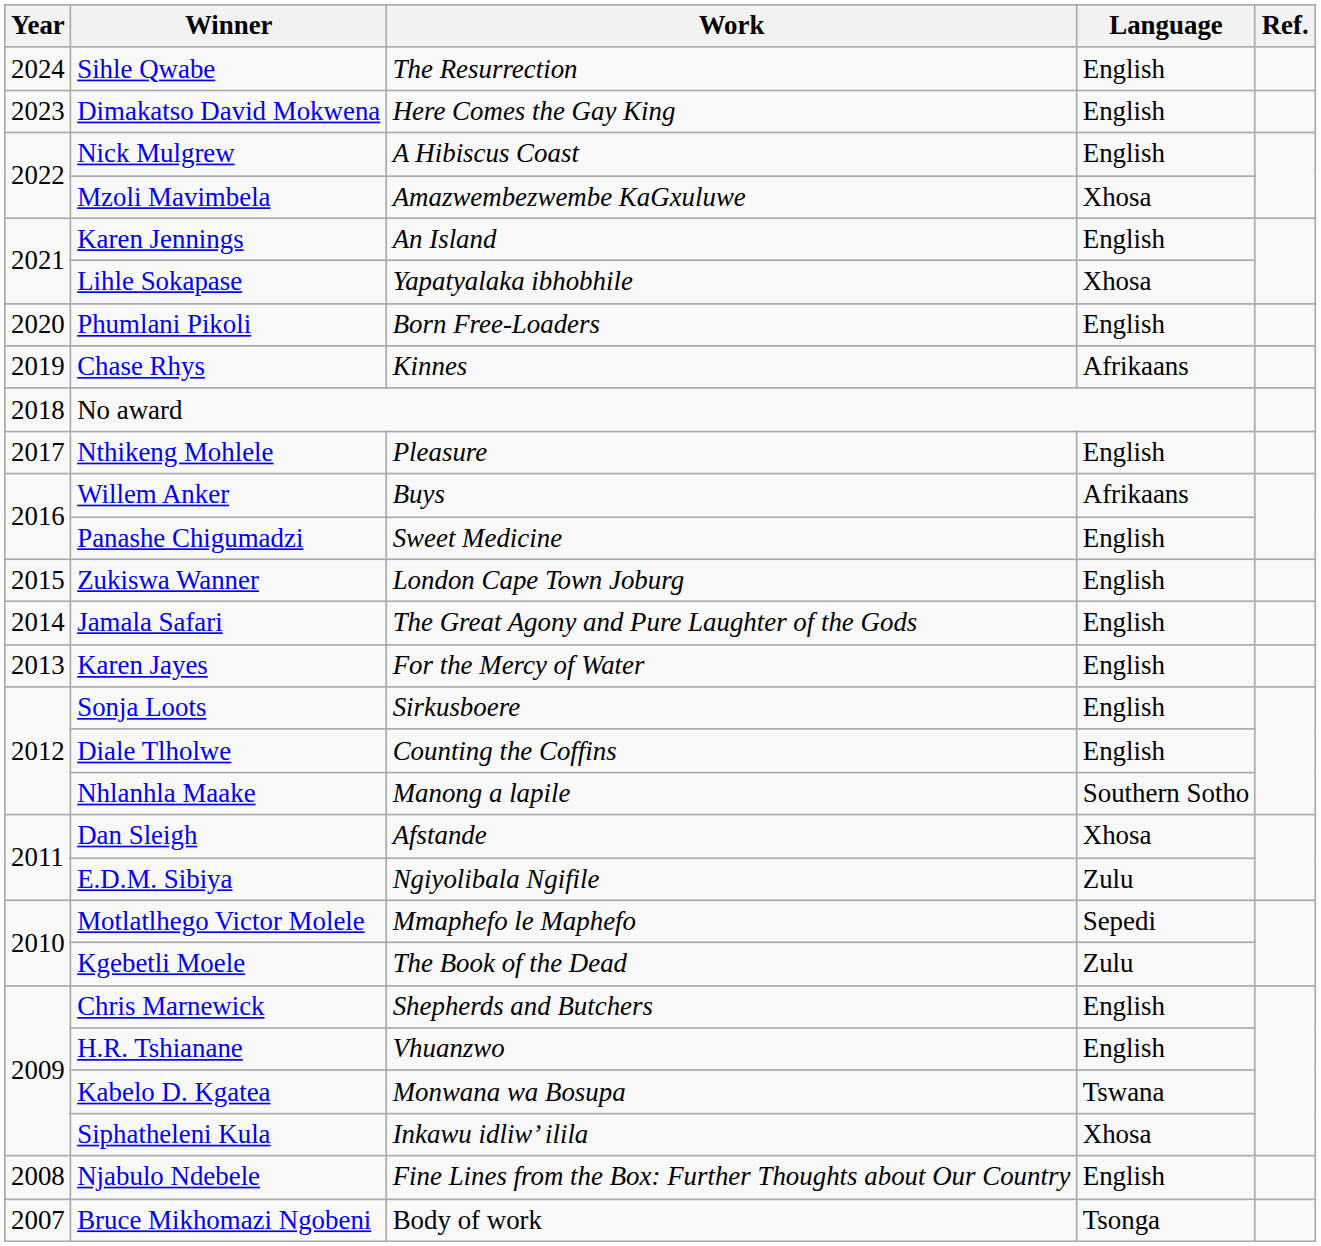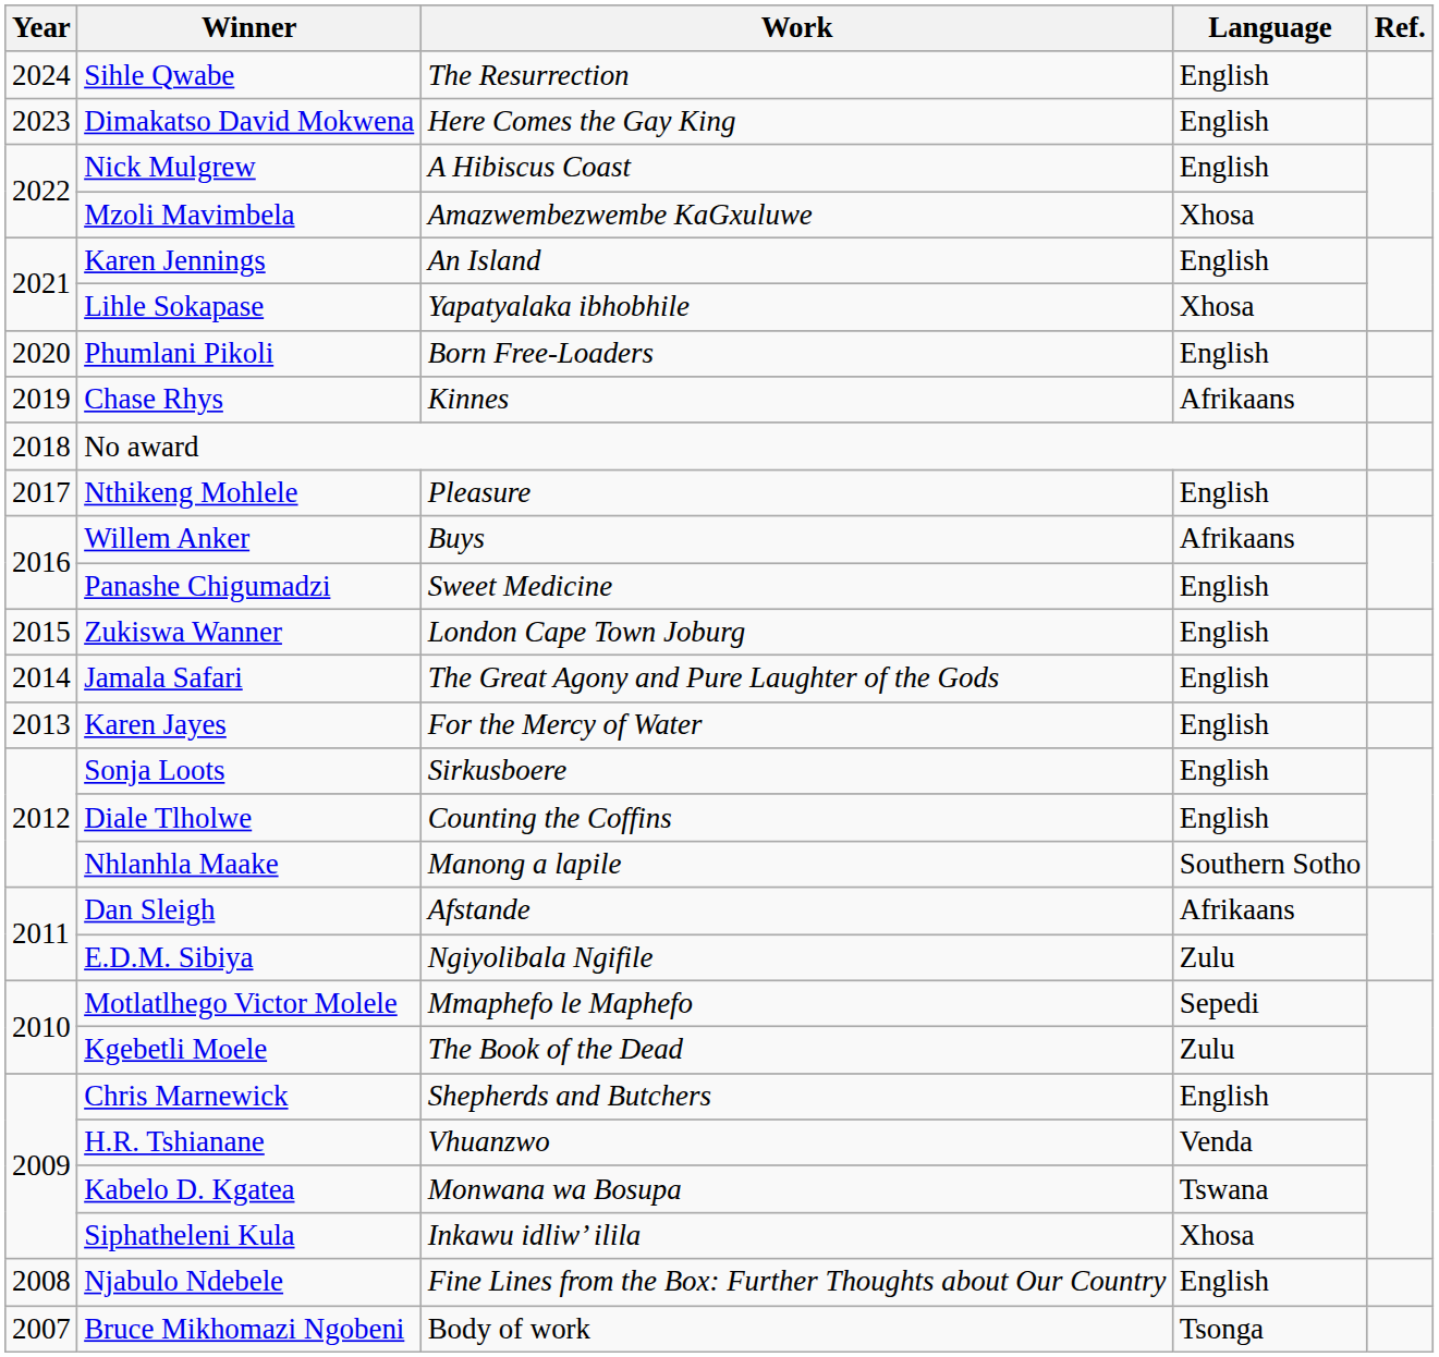 <table class="wikitable sortable">
 <tr>
 <th>Year</th>
 <th>Winner</th>
 <th>Work</th>
 <th>Language</th>
 <th>Ref.</th>
 </tr>
 <tr>
 <td>2024</td>
 <td><a href='#'>Sihle Qwabe</a></td>
 <td><em>The Resurrection</em></td>
 <td>English</td>
 <td></td>
 </tr>
 <tr>
 <td>2023</td>
 <td><a href='#'>Dimakatso David Mokwena</a></td>
 <td><em>Here Comes the Gay King</em></td>
 <td>English</td>
 <td></td>
 </tr>
 <tr>
 <td rowspan="2">2022</td>
 <td><a href='#'>Nick Mulgrew</a></td>
 <td><em>A Hibiscus Coast</em></td>
 <td>English</td>
 <td rowspan="2"></td>
 </tr>
 <tr>
 <td><a href='#'>Mzoli Mavimbela</a></td>
 <td><em>Amazwembezwembe KaGxuluwe</em></td>
 <td>Xhosa</td>
 </tr>
 <tr>
 <td rowspan="2">2021</td>
 <td><a href='#'>Karen Jennings</a></td>
 <td><em>An Island</em></td>
 <td>English</td>
 <td rowspan="2"></td>
 </tr>
 <tr>
 <td><a href='#'>Lihle Sokapase</a></td>
 <td><em>Yapatyalaka ibhobhile</em></td>
 <td>Xhosa</td>
 </tr>
 <tr>
 <td>2020</td>
 <td><a href='#'>Phumlani Pikoli</a></td>
 <td><em>Born Free-Loaders</em></td>
 <td>English</td>
 <td></td>
 </tr>
 <tr>
 <td>2019</td>
 <td><a href='#'>Chase Rhys</a></td>
 <td><em>Kinnes</em></td>
 <td>Afrikaans</td>
 <td></td>
 </tr>
 <tr>
 <td>2018</td>
 <td colspan="3">No award</td>
 <td></td>
 </tr>
 <tr>
 <td>2017</td>
 <td><a href='#'>Nthikeng Mohlele</a></td>
 <td><em>Pleasure</em></td>
 <td>English</td>
 <td></td>
 </tr>
 <tr>
 <td rowspan="2">2016</td>
 <td><a href='#'>Willem Anker</a></td>
 <td><em>Buys</em></td>
 <td>Afrikaans</td>
 <td rowspan="2"></td>
 </tr>
 <tr>
 <td><a href='#'>Panashe Chigumadzi</a></td>
 <td><em>Sweet Medicine</em></td>
 <td>English</td>
 </tr>
 <tr>
 <td>2015</td>
 <td><a href='#'>Zukiswa Wanner</a></td>
 <td><em>London Cape Town Joburg</em></td>
 <td>English</td>
 <td></td>
 </tr>
 <tr>
 <td>2014</td>
 <td><a href='#'>Jamala Safari</a></td>
 <td><em>The Great Agony and Pure Laughter of the Gods</em></td>
 <td>English</td>
 <td></td>
 </tr>
 <tr>
 <td>2013</td>
 <td><a href='#'>Karen Jayes</a></td>
 <td><em>For the Mercy of Water</em></td>
 <td>English</td>
 <td></td>
 </tr>
 <tr>
 <td rowspan="3">2012</td>
 <td><a href='#'>Sonja Loots</a></td>
 <td><em>Sirkusboere</em></td>
 <td>English</td>
 <td rowspan="3"></td>
 </tr>
 <tr>
 <td><a href='#'>Diale Tlholwe</a></td>
 <td><em>Counting the Coffins</em></td>
 <td>English</td>
 </tr>
 <tr>
 <td><a href='#'>Nhlanhla Maake</a></td>
 <td><em>Manong a lapile</em></td>
 <td>Southern Sotho</td>
 </tr>
 <tr>
 <td rowspan="2">2011</td>
 <td><a href='#'>Dan Sleigh</a></td>
 <td><em>Afstande</em></td>
-<td>Xhosa</td>
+<td>Afrikaans</td>
 <td rowspan="2"></td>
 </tr>
 <tr>
 <td><a href='#'>E.D.M. Sibiya</a></td>
 <td><em>Ngiyolibala Ngifile</em></td>
 <td>Zulu</td>
 </tr>
 <tr>
 <td rowspan="2">2010</td>
 <td><a href='#'>Motlatlhego Victor Molele</a></td>
 <td><em>Mmaphefo le Maphefo</em></td>
 <td>Sepedi</td>
 <td rowspan="2"></td>
 </tr>
 <tr>
 <td><a href='#'>Kgebetli Moele</a></td>
 <td><em>The Book of the Dead</em></td>
 <td>Zulu</td>
 </tr>
 <tr>
 <td rowspan="4">2009</td>
 <td><a href='#'>Chris Marnewick</a></td>
 <td><em>Shepherds and Butchers</em></td>
 <td>English</td>
 <td rowspan="4"></td>
 </tr>
 <tr>
 <td><a href='#'>H.R. Tshianane</a></td>
 <td><em>Vhuanzwo</em></td>
-<td>English</td>
+<td>Venda</td>
 </tr>
 <tr>
 <td><a href='#'>Kabelo D. Kgatea</a></td>
 <td><em>Monwana wa Bosupa</em></td>
 <td>Tswana</td>
 </tr>
 <tr>
 <td><a href='#'>Siphatheleni Kula</a></td>
 <td><em>Inkawu idliw’ ilila</em></td>
 <td>Xhosa</td>
 </tr>
 <tr>
 <td>2008</td>
 <td><a href='#'>Njabulo Ndebele</a></td>
 <td><em>Fine Lines from the Box: Further Thoughts about Our Country</em></td>
 <td>English</td>
 <td></td>
 </tr>
 <tr>
 <td>2007</td>
 <td><a href='#'>Bruce Mikhomazi Ngobeni</a></td>
 <td>Body of work</td>
 <td>Tsonga</td>
 <td></td>
 </tr>
 </table>
